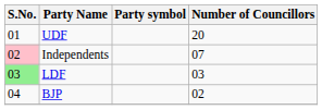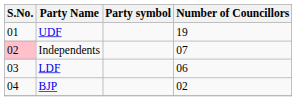 <table class="sortable wikitable">
 <tr>
 <th>S.No.</th>
 <th>Party Name</th>
 <th>Party symbol</th>
 <th>Number of Councillors</th>
 </tr>
 <tr>
 <td>01</td>
 <td><a href='#'>UDF</a></td>
 <td></td>
-<td>20</td>
+<td>19</td>
 </tr>
 <tr>
 <td style="background: pink;">02</td>
 <td>Independents</td>
 <td></td>
 <td>07</td>
 </tr>
 <tr>
-<td style="background: lightgreen;">03</td>
+<td>03</td>
 <td><a href='#'>LDF</a></td>
 <td></td>
-<td>03</td>
+<td>06</td>
 </tr>
 <tr>
 <td>04</td>
 <td><a href='#'>BJP</a></td>
 <td></td>
 <td>02</td>
 </tr>
 <tr>
 </tr>
 </table>
